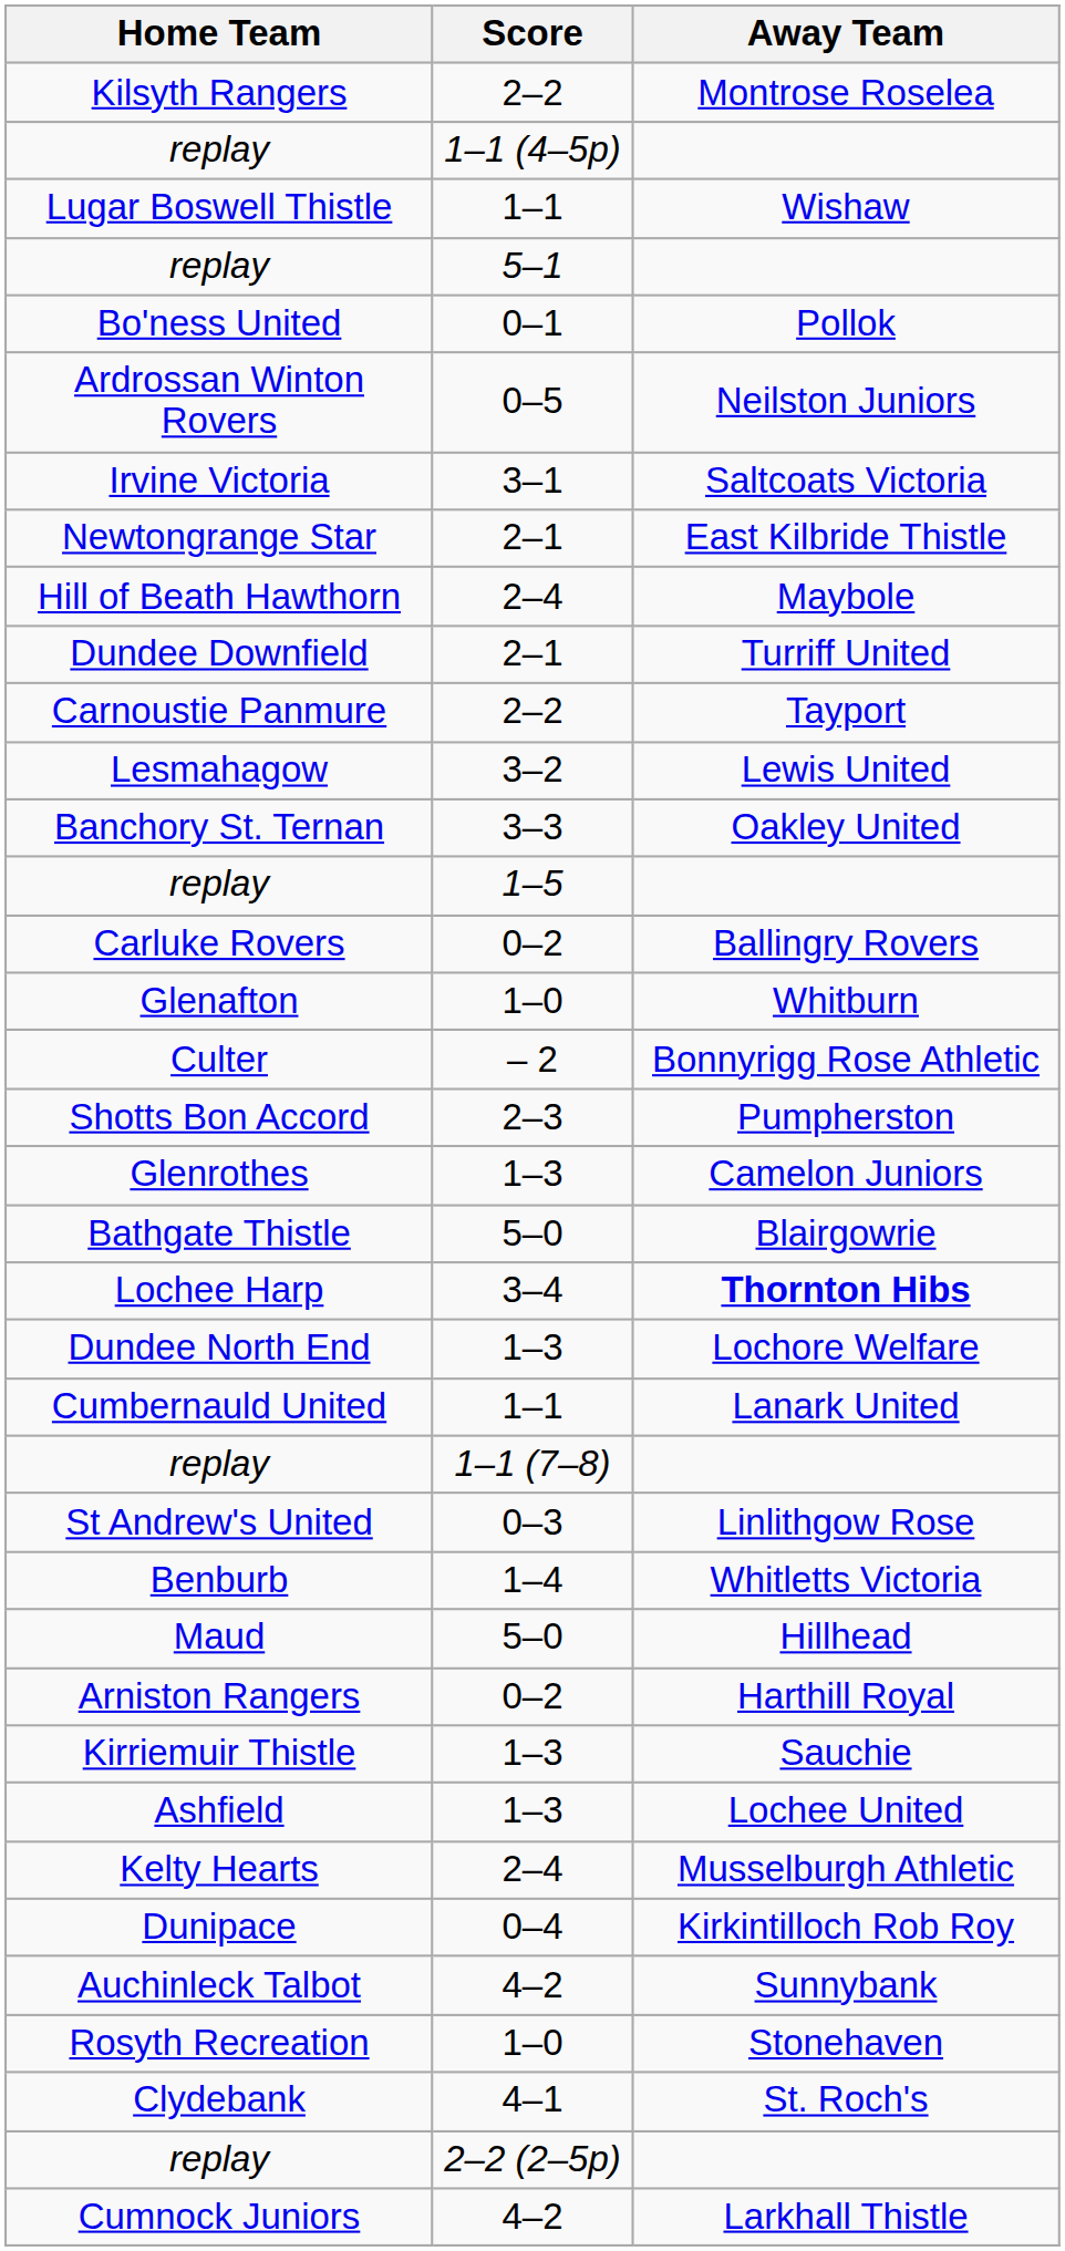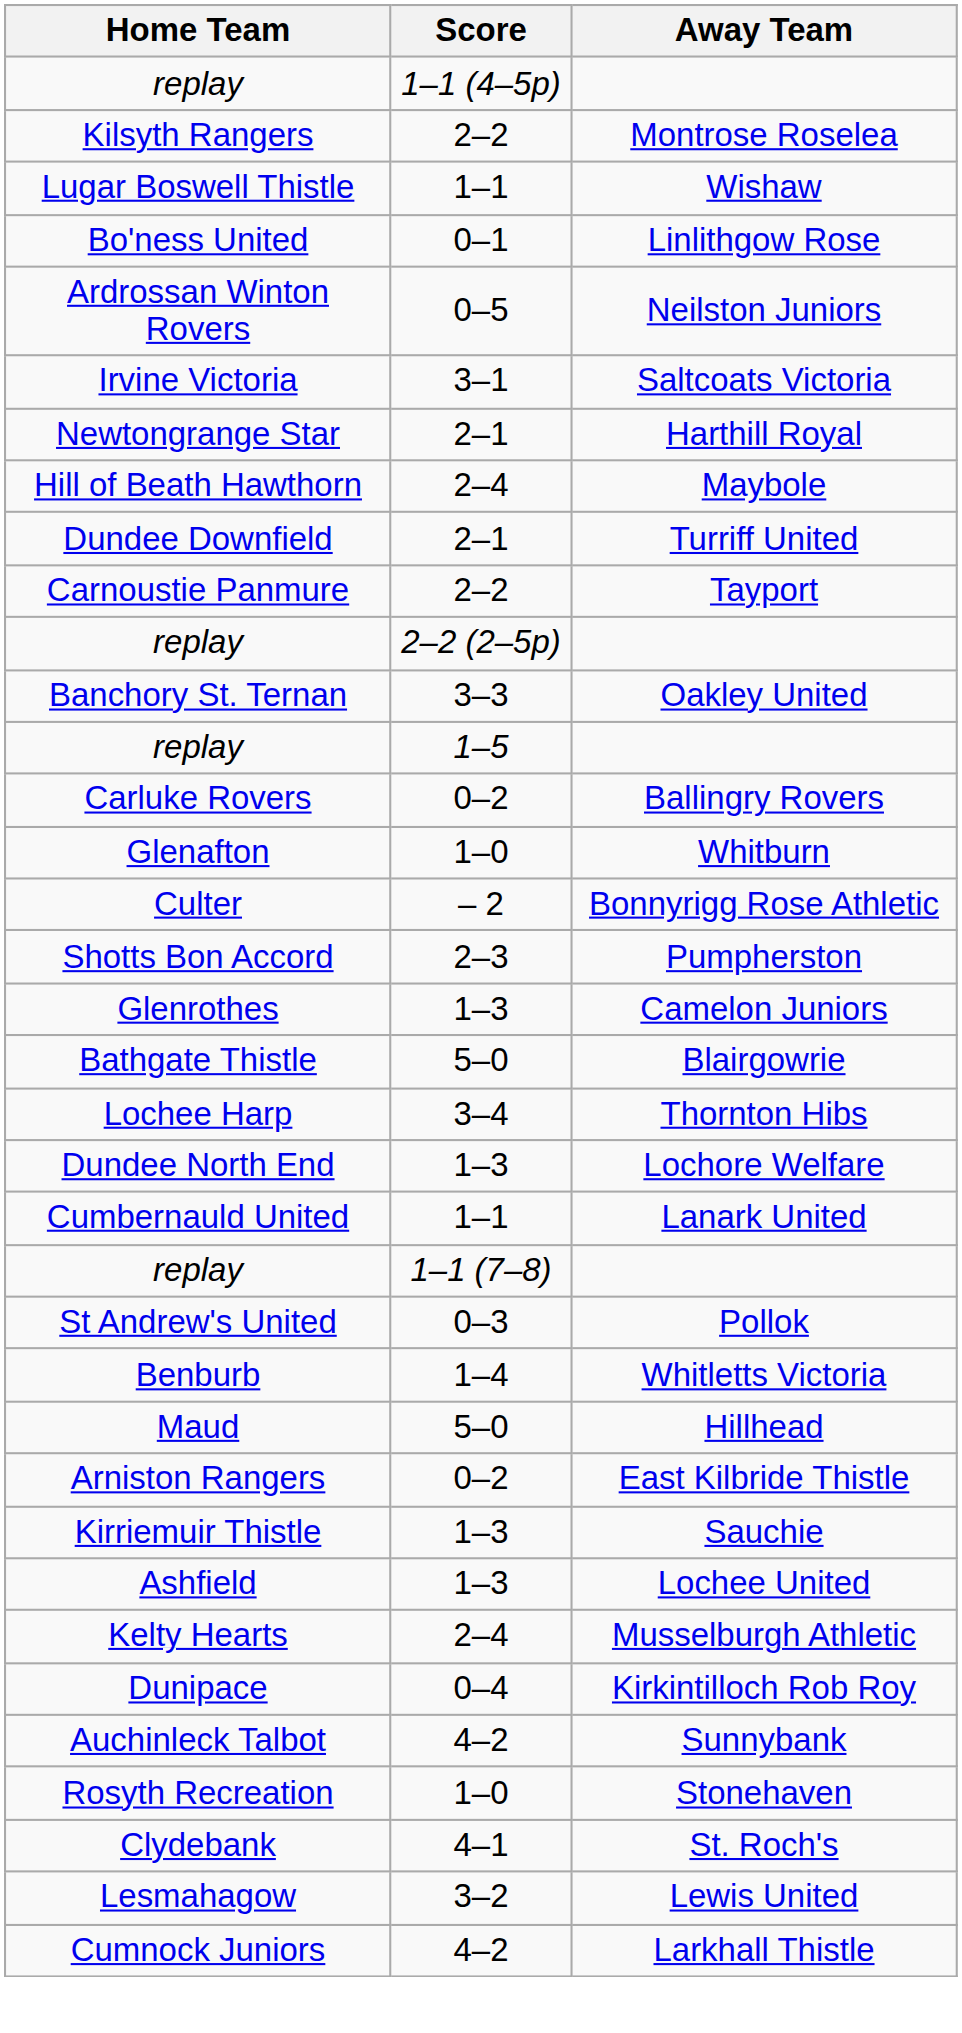 <table class="wikitable" style="text-align: center">
 <tr>
 <th width=180>Home Team</th>
 <th width=80>Score</th>
 <th width=180>Away Team</th>
 </tr>
 <tr>
+<td><em>replay</em></td>
+<td><em>1–1 (4–5p)</em></td>
+<td></td>
+</tr>
+<tr>
 <td><a href='#'>Kilsyth Rangers</a></td>
 <td>2–2</td>
 <td><a href='#'>Montrose Roselea</a></td>
-</tr>
-<tr>
-<td><em>replay</em></td>
-<td><em>1–1 (4–5p)</em></td>
-<td></td>
 </tr>
 <tr>
 <td><a href='#'>Lugar Boswell Thistle</a></td>
 <td>1–1</td>
 <td><a href='#'>Wishaw</a></td>
 </tr>
 <tr>
-<td><em>replay</em></td>
-<td><em>5–1</em></td>
-<td></td>
-</tr>
-<tr>
 <td><a href='#'>Bo'ness United</a></td>
 <td>0–1</td>
-<td><a href='#'>Pollok</a></td>
+<td><a href='#'>Linlithgow Rose</a></td>
 </tr>
 <tr>
 <td><a href='#'>Ardrossan Winton Rovers</a></td>
 <td>0–5</td>
 <td><a href='#'>Neilston Juniors</a></td>
 </tr>
 <tr>
 <td><a href='#'>Irvine Victoria</a></td>
 <td>3–1</td>
 <td><a href='#'>Saltcoats Victoria</a></td>
 </tr>
 <tr>
 <td><a href='#'>Newtongrange Star</a></td>
 <td>2–1</td>
-<td><a href='#'>East Kilbride Thistle</a></td>
+<td><a href='#'>Harthill Royal</a></td>
 </tr>
 <tr>
 <td><a href='#'>Hill of Beath Hawthorn</a></td>
 <td>2–4</td>
 <td><a href='#'>Maybole</a></td>
 </tr>
 <tr>
 <td><a href='#'>Dundee Downfield</a></td>
 <td>2–1</td>
 <td><a href='#'>Turriff United</a></td>
 </tr>
 <tr>
 <td><a href='#'>Carnoustie Panmure</a></td>
 <td>2–2</td>
 <td><a href='#'>Tayport</a></td>
 </tr>
 <tr>
-<td><a href='#'>Lesmahagow</a></td>
-<td>3–2</td>
-<td><a href='#'>Lewis United</a></td>
+<td><em>replay</em></td>
+<td><em>2–2 (2–5p)</em></td>
+<td></td>
 </tr>
 <tr>
 <td><a href='#'>Banchory St. Ternan</a></td>
 <td>3–3</td>
 <td><a href='#'>Oakley United</a></td>
 </tr>
 <tr>
 <td><em>replay</em></td>
 <td><em>1–5</em></td>
 <td></td>
 </tr>
 <tr>
 <td><a href='#'>Carluke Rovers</a></td>
 <td>0–2</td>
 <td><a href='#'>Ballingry Rovers</a></td>
 </tr>
 <tr>
 <td><a href='#'>Glenafton</a></td>
 <td>1–0</td>
 <td><a href='#'>Whitburn</a></td>
 </tr>
 <tr>
 <td><a href='#'>Culter</a></td>
 <td>– 2</td>
 <td><a href='#'>Bonnyrigg Rose Athletic</a></td>
 </tr>
 <tr>
 <td><a href='#'>Shotts Bon Accord</a></td>
 <td>2–3</td>
 <td><a href='#'>Pumpherston</a></td>
 </tr>
 <tr>
 <td><a href='#'>Glenrothes</a></td>
 <td>1–3</td>
 <td><a href='#'>Camelon Juniors</a></td>
 </tr>
 <tr>
 <td><a href='#'>Bathgate Thistle</a></td>
 <td>5–0</td>
 <td><a href='#'>Blairgowrie</a></td>
 </tr>
 <tr>
 <td><a href='#'>Lochee Harp</a></td>
 <td>3–4</td>
-<td><strong><a href='#'>Thornton Hibs</a></strong></td>
+<td><a href='#'>Thornton Hibs</a></td>
 </tr>
 <tr>
 <td><a href='#'>Dundee North End</a></td>
 <td>1–3</td>
 <td><a href='#'>Lochore Welfare</a></td>
 </tr>
 <tr>
 <td><a href='#'>Cumbernauld United</a></td>
 <td>1–1</td>
 <td><a href='#'>Lanark United</a></td>
 </tr>
 <tr>
 <td><em>replay</em></td>
 <td><em>1–1 (7–8)</em></td>
 <td></td>
 </tr>
 <tr>
 <td><a href='#'>St Andrew's United</a></td>
 <td>0–3</td>
-<td><a href='#'>Linlithgow Rose</a></td>
+<td><a href='#'>Pollok</a></td>
 </tr>
 <tr>
 <td><a href='#'>Benburb</a></td>
 <td>1–4</td>
 <td><a href='#'>Whitletts Victoria</a></td>
 </tr>
 <tr>
 <td><a href='#'>Maud</a></td>
 <td>5–0</td>
 <td><a href='#'>Hillhead</a></td>
 </tr>
 <tr>
 <td><a href='#'>Arniston Rangers</a></td>
 <td>0–2</td>
-<td><a href='#'>Harthill Royal</a></td>
+<td><a href='#'>East Kilbride Thistle</a></td>
 </tr>
 <tr>
 <td><a href='#'>Kirriemuir Thistle</a></td>
 <td>1–3</td>
 <td><a href='#'>Sauchie</a></td>
 </tr>
 <tr>
 <td><a href='#'>Ashfield</a></td>
 <td>1–3</td>
 <td><a href='#'>Lochee United</a></td>
 </tr>
 <tr>
 <td><a href='#'>Kelty Hearts</a></td>
 <td>2–4</td>
 <td><a href='#'>Musselburgh Athletic</a></td>
 </tr>
 <tr>
 <td><a href='#'>Dunipace</a></td>
 <td>0–4</td>
 <td><a href='#'>Kirkintilloch Rob Roy</a></td>
 </tr>
 <tr>
 <td><a href='#'>Auchinleck Talbot</a></td>
 <td>4–2</td>
 <td><a href='#'>Sunnybank</a></td>
 </tr>
 <tr>
 <td><a href='#'>Rosyth Recreation</a></td>
 <td>1–0</td>
 <td><a href='#'>Stonehaven</a></td>
 </tr>
 <tr>
 <td><a href='#'>Clydebank</a></td>
 <td>4–1</td>
 <td><a href='#'>St. Roch's</a></td>
 </tr>
 <tr>
-<td><em>replay</em></td>
-<td><em>2–2 (2–5p)</em></td>
-<td></td>
+<td><a href='#'>Lesmahagow</a></td>
+<td>3–2</td>
+<td><a href='#'>Lewis United</a></td>
 </tr>
 <tr>
 <td><a href='#'>Cumnock Juniors</a></td>
 <td>4–2</td>
 <td><a href='#'>Larkhall Thistle</a></td>
 </tr>
 </table>
